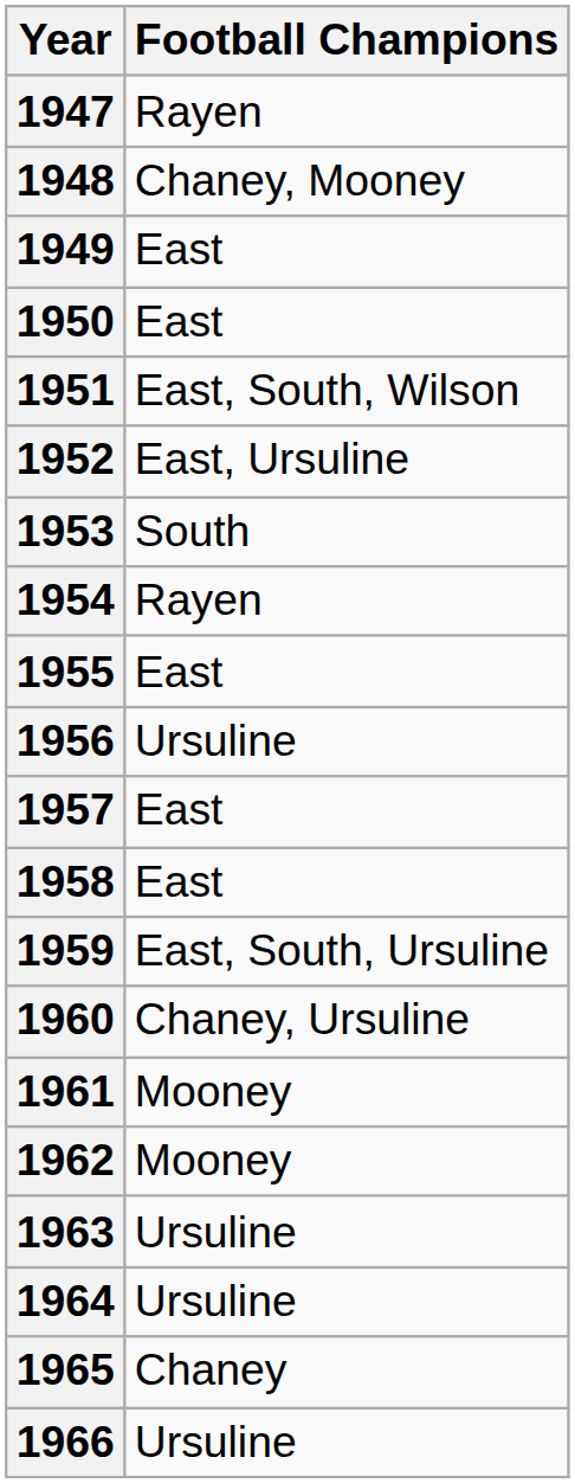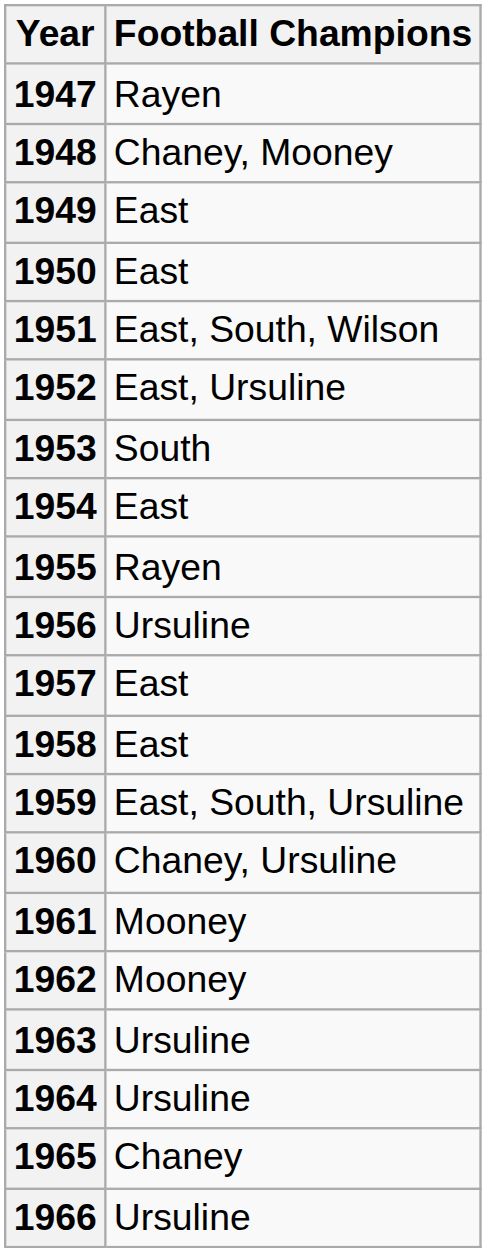 <table class="wikitable">
 <tr>
 <th>Year</th>
 <th>Football Champions</th>
 </tr>
 <tr align="left">
 <th>1947</th>
 <td>Rayen</td>
 </tr>
 <tr align="left">
 <th>1948</th>
 <td>Chaney, Mooney</td>
 </tr>
 <tr align="left">
 <th>1949</th>
 <td>East</td>
 </tr>
 <tr align="left">
 <th>1950</th>
 <td>East</td>
 </tr>
 <tr align="left">
 <th>1951</th>
 <td>East, South, Wilson</td>
 </tr>
 <tr align="left">
 <th>1952</th>
 <td>East, Ursuline</td>
 </tr>
 <tr align="left">
 <th>1953</th>
 <td>South</td>
 </tr>
 <tr align="left">
 <th>1954</th>
-<td>Rayen</td>
+<td>East</td>
 </tr>
 <tr align="left">
 <th>1955</th>
-<td>East</td>
+<td>Rayen</td>
 </tr>
 <tr align="left">
 <th>1956</th>
 <td>Ursuline</td>
 </tr>
 <tr align="left">
 <th>1957</th>
 <td>East</td>
 </tr>
 <tr align="left">
 <th>1958</th>
 <td>East</td>
 </tr>
 <tr align="left">
 <th>1959</th>
 <td>East, South, Ursuline</td>
 </tr>
 <tr align="left">
 <th>1960</th>
 <td>Chaney, Ursuline</td>
 </tr>
 <tr align="left">
 <th>1961</th>
 <td>Mooney</td>
 </tr>
 <tr align="left">
 <th>1962</th>
 <td>Mooney</td>
 </tr>
 <tr align="left">
 <th>1963</th>
 <td>Ursuline</td>
 </tr>
 <tr align="left">
 <th>1964</th>
 <td>Ursuline</td>
 </tr>
 <tr align="left">
 <th>1965</th>
 <td>Chaney</td>
 </tr>
 <tr align="left">
 <th>1966</th>
 <td>Ursuline</td>
 </tr>
 </table>
